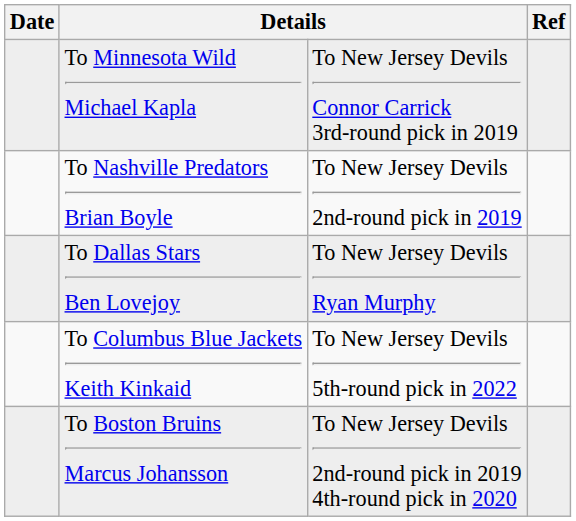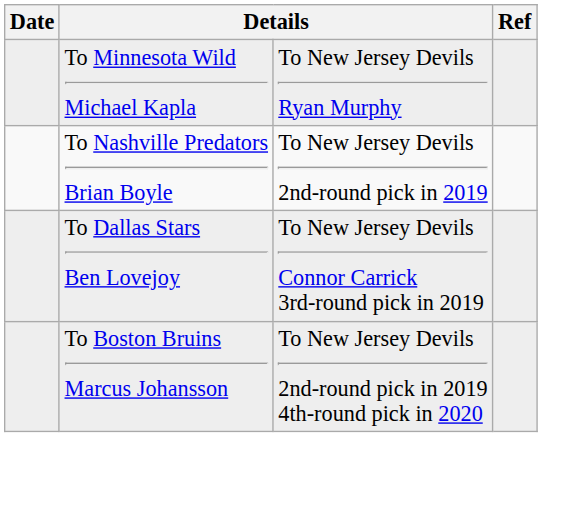 <table class="wikitable">
 <tr>
 <th>Date</th>
 <th colspan="2">Details</th>
 <th>Ref</th>
 </tr>
 <tr style="background:#eee;">
 <td></td>
 <td valign="top">To <a href='#'>Minnesota Wild</a><hr><a href='#'>Michael Kapla</a></td>
-<td valign="top">To New Jersey Devils<hr><a href='#'>Connor Carrick</a><br>3rd-round pick in 2019</td>
+<td valign="top">To New Jersey Devils<hr><a href='#'>Ryan Murphy</a></td>
 <td></td>
 </tr>
 <tr>
 <td></td>
 <td valign="top">To <a href='#'>Nashville Predators</a><hr><a href='#'>Brian Boyle</a></td>
 <td valign="top">To New Jersey Devils<hr>2nd-round pick in <a href='#'>2019</a></td>
 <td></td>
 </tr>
 <tr style="background:#eee;">
 <td></td>
 <td valign="top">To <a href='#'>Dallas Stars</a><hr><a href='#'>Ben Lovejoy</a></td>
-<td valign="top">To New Jersey Devils<hr><a href='#'>Ryan Murphy</a></td>
-<td></td>
-</tr>
-<tr>
-<td></td>
-<td valign="top">To <a href='#'>Columbus Blue Jackets</a><hr><a href='#'>Keith Kinkaid</a></td>
-<td valign="top">To New Jersey Devils<hr>5th-round pick in <a href='#'>2022</a></td>
+<td valign="top">To New Jersey Devils<hr><a href='#'>Connor Carrick</a><br>3rd-round pick in 2019</td>
 <td></td>
 </tr>
 <tr style="background:#eee;">
 <td></td>
 <td valign="top">To <a href='#'>Boston Bruins</a><hr><a href='#'>Marcus Johansson</a></td>
 <td valign="top">To New Jersey Devils<hr>2nd-round pick in 2019<br>4th-round pick in <a href='#'>2020</a></td>
 <td></td>
 </tr>
 </table>
